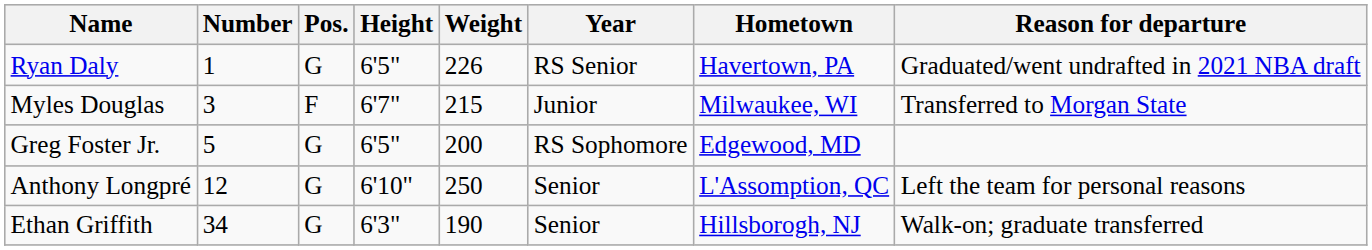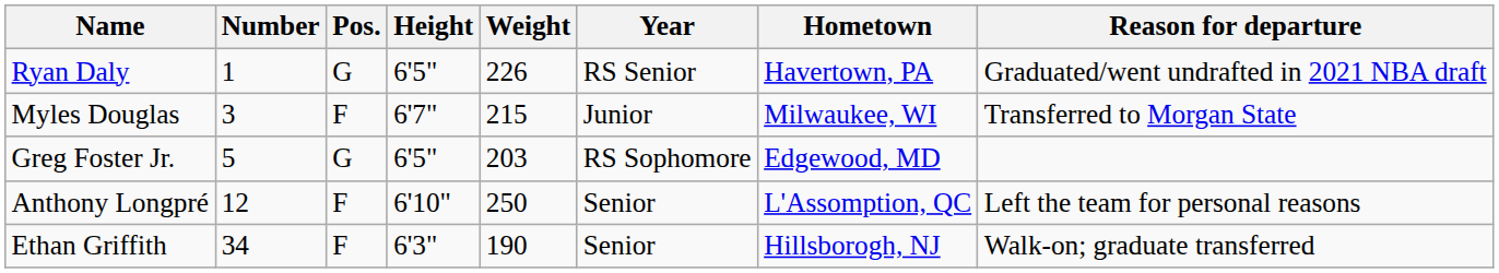 <table class="wikitable sortable" border="1">
 <tr>
 <th>Name</th>
 <th>Number</th>
 <th>Pos.</th>
 <th>Height</th>
 <th>Weight</th>
 <th>Year</th>
 <th>Hometown</th>
 <th class="unsortable">Reason for departure</th>
 </tr>
 <tr>
 <td><a href='#'>Ryan Daly</a></td>
 <td>1</td>
 <td>G</td>
 <td>6'5"</td>
 <td>226</td>
 <td>RS Senior</td>
 <td><a href='#'>Havertown, PA</a></td>
 <td>Graduated/went undrafted in <a href='#'>2021 NBA draft</a></td>
 </tr>
 <tr>
 <td>Myles Douglas</td>
 <td>3</td>
 <td>F</td>
 <td>6'7"</td>
 <td>215</td>
 <td>Junior</td>
 <td><a href='#'>Milwaukee, WI</a></td>
 <td>Transferred to <a href='#'>Morgan State</a></td>
 </tr>
 <tr>
 <td>Greg Foster Jr.</td>
 <td>5</td>
 <td>G</td>
 <td>6'5"</td>
-<td>200</td>
+<td>203</td>
 <td>RS Sophomore</td>
 <td><a href='#'>Edgewood, MD</a></td>
 <td></td>
 </tr>
 <tr>
 <td>Anthony Longpré</td>
 <td>12</td>
-<td>G</td>
+<td>F</td>
 <td>6'10"</td>
 <td>250</td>
 <td>Senior</td>
 <td><a href='#'>L'Assomption, QC</a></td>
 <td>Left the team for personal reasons</td>
 </tr>
 <tr>
 <td>Ethan Griffith</td>
 <td>34</td>
-<td>G</td>
+<td>F</td>
 <td>6'3"</td>
 <td>190</td>
 <td>Senior</td>
 <td><a href='#'>Hillsborogh, NJ</a></td>
 <td>Walk-on; graduate transferred</td>
 </tr>
 </table>
